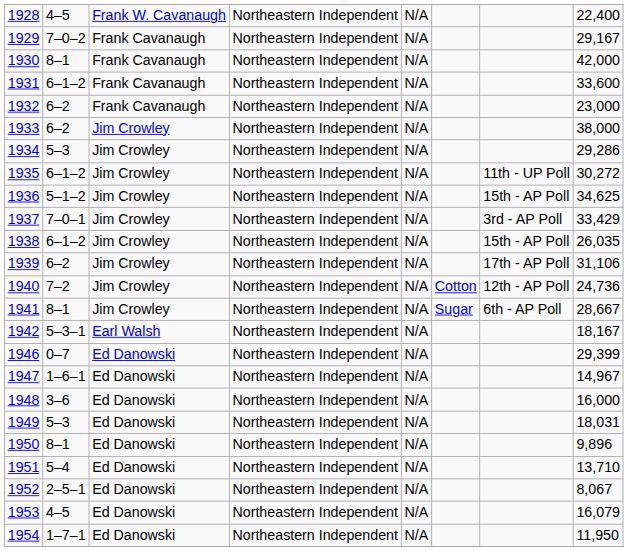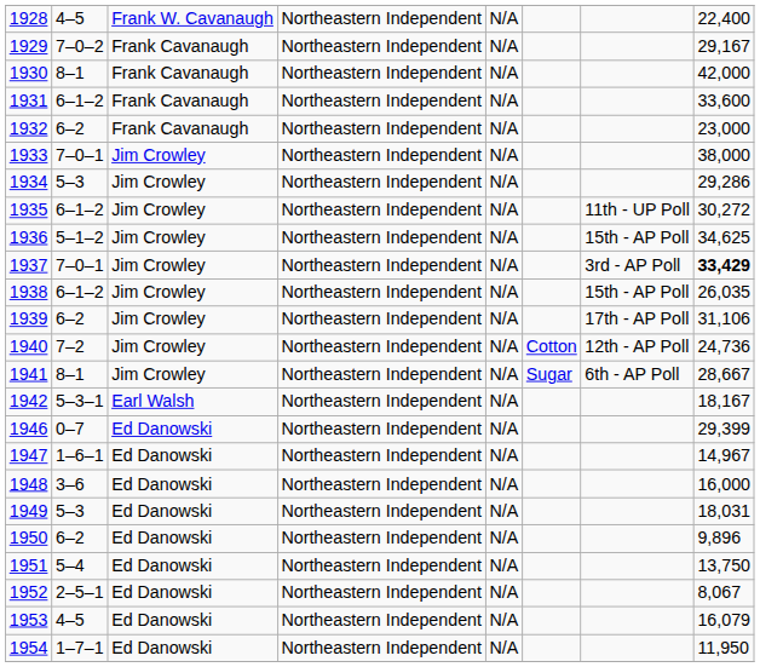 <table class="wikitable">
 <tr>
 </tr>
 <tr>
 <td><a href='#'>1928</a></td>
 <td>4–5</td>
 <td><a href='#'>Frank W. Cavanaugh</a></td>
 <td>Northeastern Independent</td>
 <td>N/A</td>
 <td></td>
 <td></td>
 <td>22,400</td>
 </tr>
 <tr>
 <td><a href='#'>1929</a></td>
 <td>7–0–2</td>
 <td>Frank Cavanaugh</td>
 <td>Northeastern Independent</td>
 <td>N/A</td>
 <td></td>
 <td></td>
 <td>29,167</td>
 </tr>
 <tr>
 <td><a href='#'>1930</a></td>
 <td>8–1</td>
 <td>Frank Cavanaugh</td>
 <td>Northeastern Independent</td>
 <td>N/A</td>
 <td></td>
 <td></td>
 <td>42,000</td>
 </tr>
 <tr>
 <td><a href='#'>1931</a></td>
 <td>6–1–2</td>
 <td>Frank Cavanaugh</td>
 <td>Northeastern Independent</td>
 <td>N/A</td>
 <td></td>
 <td></td>
 <td>33,600</td>
 </tr>
 <tr>
 <td><a href='#'>1932</a></td>
 <td>6–2</td>
 <td>Frank Cavanaugh</td>
 <td>Northeastern Independent</td>
 <td>N/A</td>
 <td></td>
 <td></td>
 <td>23,000</td>
 </tr>
 <tr>
 <td><a href='#'>1933</a></td>
-<td>6–2</td>
+<td>7–0–1</td>
 <td><a href='#'>Jim Crowley</a></td>
 <td>Northeastern Independent</td>
 <td>N/A</td>
 <td></td>
 <td></td>
 <td>38,000</td>
 </tr>
 <tr>
 <td><a href='#'>1934</a></td>
 <td>5–3</td>
 <td>Jim Crowley</td>
 <td>Northeastern Independent</td>
 <td>N/A</td>
 <td></td>
 <td></td>
 <td>29,286</td>
 </tr>
 <tr>
 <td><a href='#'>1935</a></td>
 <td>6–1–2</td>
 <td>Jim Crowley</td>
 <td>Northeastern Independent</td>
 <td>N/A</td>
 <td></td>
 <td>11th - UP Poll</td>
 <td>30,272</td>
 </tr>
 <tr>
 <td><a href='#'>1936</a></td>
 <td>5–1–2</td>
 <td>Jim Crowley</td>
 <td>Northeastern Independent</td>
 <td>N/A</td>
 <td></td>
 <td>15th - AP Poll</td>
 <td>34,625</td>
 </tr>
 <tr>
 <td><a href='#'>1937</a></td>
 <td>7–0–1</td>
 <td>Jim Crowley</td>
 <td>Northeastern Independent</td>
 <td>N/A</td>
 <td></td>
 <td>3rd - AP Poll</td>
-<td>33,429</td>
+<td><strong>33,429</strong></td>
 </tr>
 <tr>
 <td><a href='#'>1938</a></td>
 <td>6–1–2</td>
 <td>Jim Crowley</td>
 <td>Northeastern Independent</td>
 <td>N/A</td>
 <td></td>
 <td>15th - AP Poll</td>
 <td>26,035</td>
 </tr>
 <tr>
 <td><a href='#'>1939</a></td>
 <td>6–2</td>
 <td>Jim Crowley</td>
 <td>Northeastern Independent</td>
 <td>N/A</td>
 <td></td>
 <td>17th - AP Poll</td>
 <td>31,106</td>
 </tr>
 <tr>
 <td><a href='#'>1940</a></td>
 <td>7–2</td>
 <td>Jim Crowley</td>
 <td>Northeastern Independent</td>
 <td>N/A</td>
 <td><a href='#'>Cotton</a></td>
 <td>12th - AP Poll</td>
 <td>24,736</td>
 </tr>
 <tr>
 <td><a href='#'>1941</a></td>
 <td>8–1</td>
 <td>Jim Crowley</td>
 <td>Northeastern Independent</td>
 <td>N/A</td>
 <td><a href='#'>Sugar</a></td>
 <td>6th - AP Poll</td>
 <td>28,667</td>
 </tr>
 <tr>
 <td><a href='#'>1942</a></td>
 <td>5–3–1</td>
 <td><a href='#'>Earl Walsh</a></td>
 <td>Northeastern Independent</td>
 <td>N/A</td>
 <td></td>
 <td></td>
 <td>18,167</td>
 </tr>
 <tr>
 <td><a href='#'>1946</a></td>
 <td>0–7</td>
 <td><a href='#'>Ed Danowski</a></td>
 <td>Northeastern Independent</td>
 <td>N/A</td>
 <td></td>
 <td></td>
 <td>29,399</td>
 </tr>
 <tr>
 <td><a href='#'>1947</a></td>
 <td>1–6–1</td>
 <td>Ed Danowski</td>
 <td>Northeastern Independent</td>
 <td>N/A</td>
 <td></td>
 <td></td>
 <td>14,967</td>
 </tr>
 <tr>
 <td><a href='#'>1948</a></td>
 <td>3–6</td>
 <td>Ed Danowski</td>
 <td>Northeastern Independent</td>
 <td>N/A</td>
 <td></td>
 <td></td>
 <td>16,000</td>
 </tr>
 <tr>
 <td><a href='#'>1949</a></td>
 <td>5–3</td>
 <td>Ed Danowski</td>
 <td>Northeastern Independent</td>
 <td>N/A</td>
 <td></td>
 <td></td>
 <td>18,031</td>
 </tr>
 <tr>
 <td><a href='#'>1950</a></td>
-<td>8–1</td>
+<td>6–2</td>
 <td>Ed Danowski</td>
 <td>Northeastern Independent</td>
 <td>N/A</td>
 <td></td>
 <td></td>
 <td>9,896</td>
 </tr>
 <tr>
 <td><a href='#'>1951</a></td>
 <td>5–4</td>
 <td>Ed Danowski</td>
 <td>Northeastern Independent</td>
 <td>N/A</td>
 <td></td>
 <td></td>
-<td>13,710</td>
+<td>13,750</td>
 </tr>
 <tr>
 <td><a href='#'>1952</a></td>
 <td>2–5–1</td>
 <td>Ed Danowski</td>
 <td>Northeastern Independent</td>
 <td>N/A</td>
 <td></td>
 <td></td>
 <td>8,067</td>
 </tr>
 <tr>
 <td><a href='#'>1953</a></td>
 <td>4–5</td>
 <td>Ed Danowski</td>
 <td>Northeastern Independent</td>
 <td>N/A</td>
 <td></td>
 <td></td>
 <td>16,079</td>
 </tr>
 <tr>
 <td><a href='#'>1954</a></td>
 <td>1–7–1</td>
 <td>Ed Danowski</td>
 <td>Northeastern Independent</td>
 <td>N/A</td>
 <td></td>
 <td></td>
 <td>11,950</td>
 </tr>
 <tr>
 </tr>
 </table>
